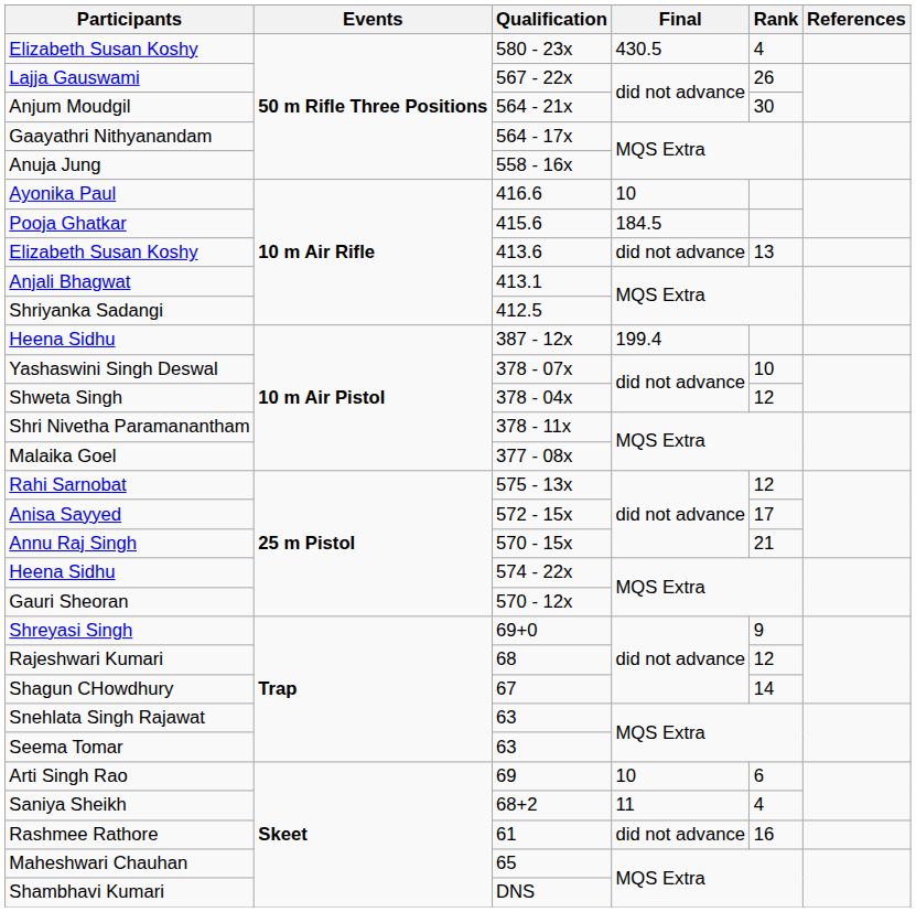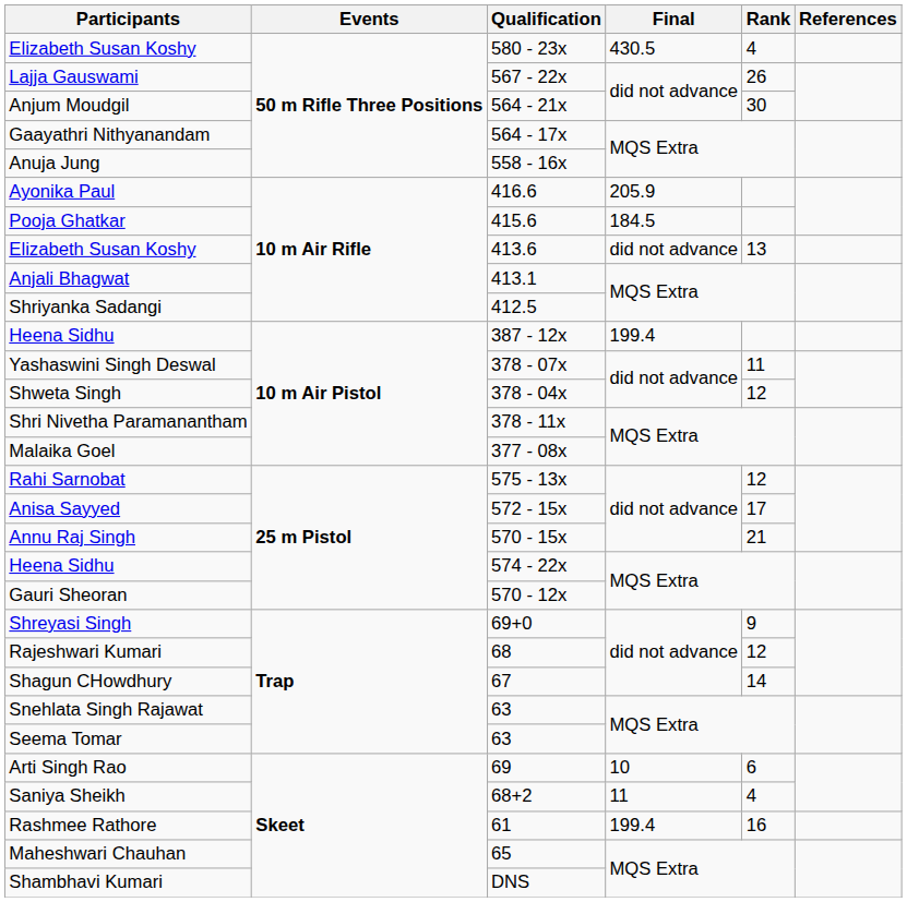 <table class="wikitable">
 <tr>
 <th>Participants</th>
 <th>Events</th>
 <th>Qualification</th>
 <th>Final</th>
 <th>Rank</th>
 <th>References</th>
 </tr>
 <tr>
 <td><a href='#'>Elizabeth Susan Koshy</a></td>
 <td rowspan="5"><strong>50 m Rifle Three Positions</strong></td>
 <td>580 - 23x</td>
 <td>430.5</td>
 <td>4</td>
 <td></td>
 </tr>
 <tr>
 <td><a href='#'>Lajja Gauswami</a></td>
 <td>567 - 22x</td>
 <td rowspan="2">did not advance</td>
 <td>26</td>
 <td rowspan="2"></td>
 </tr>
 <tr>
 <td>Anjum Moudgil</td>
 <td>564 - 21x</td>
 <td>30</td>
 </tr>
 <tr>
 <td>Gaayathri Nithyanandam</td>
 <td>564 - 17x</td>
 <td colspan="2" rowspan="2">MQS Extra</td>
 <td rowspan="2"></td>
 </tr>
 <tr>
 <td>Anuja Jung</td>
 <td>558 - 16x</td>
 </tr>
 <tr>
 <td><a href='#'>Ayonika Paul</a></td>
 <td rowspan="5"><strong>10 m Air Rifle</strong></td>
 <td>416.6</td>
-<td>10</td>
+<td>205.9</td>
 <td><strong></strong> </td>
 <td rowspan="2"></td>
 </tr>
 <tr>
 <td><a href='#'>Pooja Ghatkar</a></td>
 <td>415.6</td>
 <td>184.5</td>
 <td></td>
 </tr>
 <tr>
 <td><a href='#'>Elizabeth Susan Koshy</a></td>
 <td>413.6</td>
 <td>did not advance</td>
 <td>13</td>
 <td></td>
 </tr>
 <tr>
 <td><a href='#'>Anjali Bhagwat</a></td>
 <td>413.1</td>
 <td colspan="2" rowspan="2">MQS Extra</td>
 <td rowspan="2"></td>
 </tr>
 <tr>
 <td>Shriyanka Sadangi</td>
 <td>412.5</td>
 </tr>
 <tr>
 <td><a href='#'>Heena Sidhu</a></td>
 <td rowspan="5"><strong>10 m Air Pistol</strong></td>
 <td>387 - 12x</td>
 <td>199.4</td>
 <td><strong></strong><br></td>
 <td></td>
 </tr>
 <tr>
 <td>Yashaswini Singh Deswal</td>
 <td>378 - 07x</td>
 <td rowspan="2">did not advance</td>
-<td>10</td>
+<td>11</td>
 <td rowspan="2"></td>
 </tr>
 <tr>
 <td>Shweta Singh</td>
 <td>378 - 04x</td>
 <td>12</td>
 </tr>
 <tr>
 <td>Shri Nivetha Paramanantham</td>
 <td>378 - 11x</td>
 <td colspan="2" rowspan="2">MQS Extra</td>
 <td rowspan="2"></td>
 </tr>
 <tr>
 <td>Malaika Goel</td>
 <td>377 - 08x</td>
 </tr>
 <tr>
 <td><a href='#'>Rahi Sarnobat</a></td>
 <td rowspan="5"><strong>25 m Pistol</strong></td>
 <td>575 - 13x</td>
 <td rowspan="3">did not advance</td>
 <td>12</td>
 <td rowspan="3"></td>
 </tr>
 <tr>
 <td><a href='#'>Anisa Sayyed</a></td>
 <td>572 - 15x</td>
 <td>17</td>
 </tr>
 <tr>
 <td><a href='#'>Annu Raj Singh</a></td>
 <td>570 - 15x</td>
 <td>21</td>
 </tr>
 <tr>
 <td><a href='#'>Heena Sidhu</a></td>
 <td>574 - 22x</td>
 <td colspan="2" rowspan="2">MQS Extra</td>
 <td rowspan="2"></td>
 </tr>
 <tr>
 <td>Gauri Sheoran</td>
 <td>570 - 12x</td>
 </tr>
 <tr>
 <td><a href='#'>Shreyasi Singh</a></td>
 <td rowspan="5"><strong>Trap</strong></td>
 <td>69+0</td>
 <td rowspan="3">did not advance</td>
 <td>9</td>
 <td rowspan="3"></td>
 </tr>
 <tr>
 <td>Rajeshwari Kumari</td>
 <td>68</td>
 <td>12</td>
 </tr>
 <tr>
 <td>Shagun CHowdhury</td>
 <td>67</td>
 <td>14</td>
 </tr>
 <tr>
 <td>Snehlata Singh Rajawat</td>
 <td>63</td>
 <td colspan="2" rowspan="2">MQS Extra</td>
 <td rowspan="2"></td>
 </tr>
 <tr>
 <td>Seema Tomar</td>
 <td>63</td>
 </tr>
 <tr>
 <td>Arti Singh Rao</td>
 <td rowspan="5"><strong>Skeet</strong></td>
 <td>69</td>
 <td>10</td>
 <td>6</td>
 <td rowspan="2"></td>
 </tr>
 <tr>
 <td>Saniya Sheikh</td>
 <td>68+2</td>
 <td>11</td>
 <td>4</td>
 </tr>
 <tr>
 <td>Rashmee Rathore</td>
 <td>61</td>
-<td>did not advance</td>
+<td>199.4</td>
 <td>16</td>
 <td></td>
 </tr>
 <tr>
 <td>Maheshwari Chauhan</td>
 <td>65</td>
 <td colspan="2" rowspan="2">MQS Extra</td>
 <td rowspan="2"></td>
 </tr>
 <tr>
 <td>Shambhavi Kumari</td>
 <td>DNS</td>
 </tr>
 </table>
